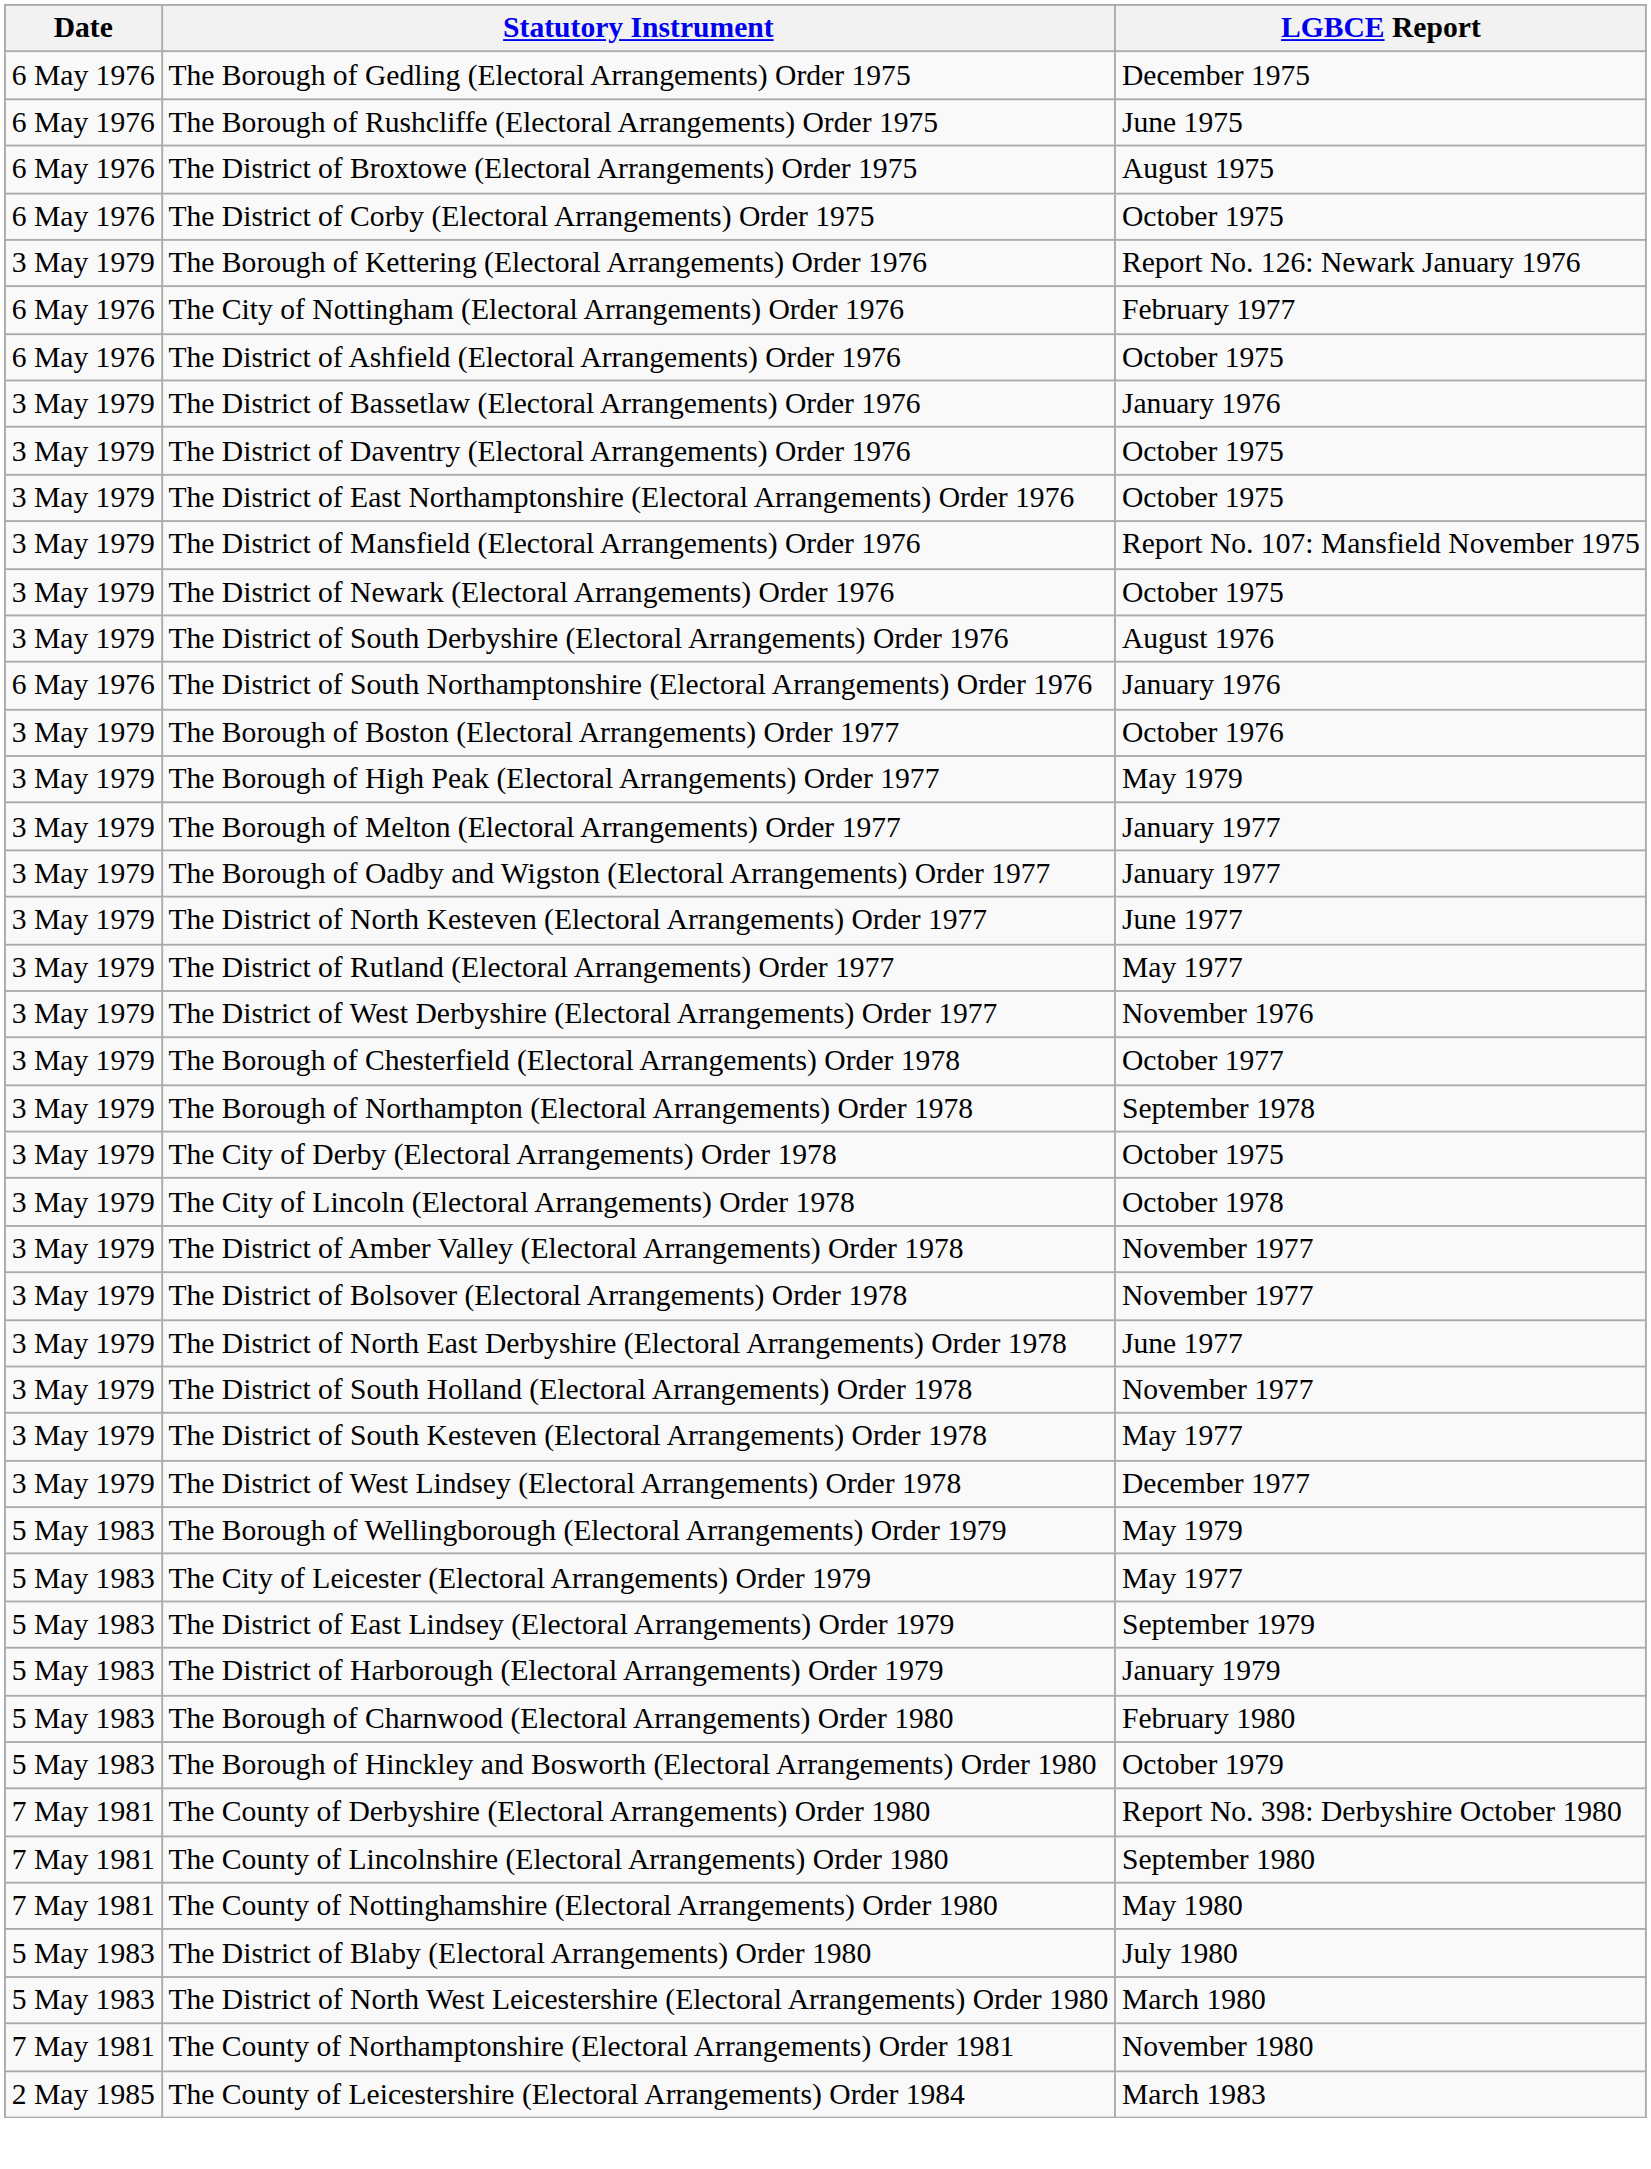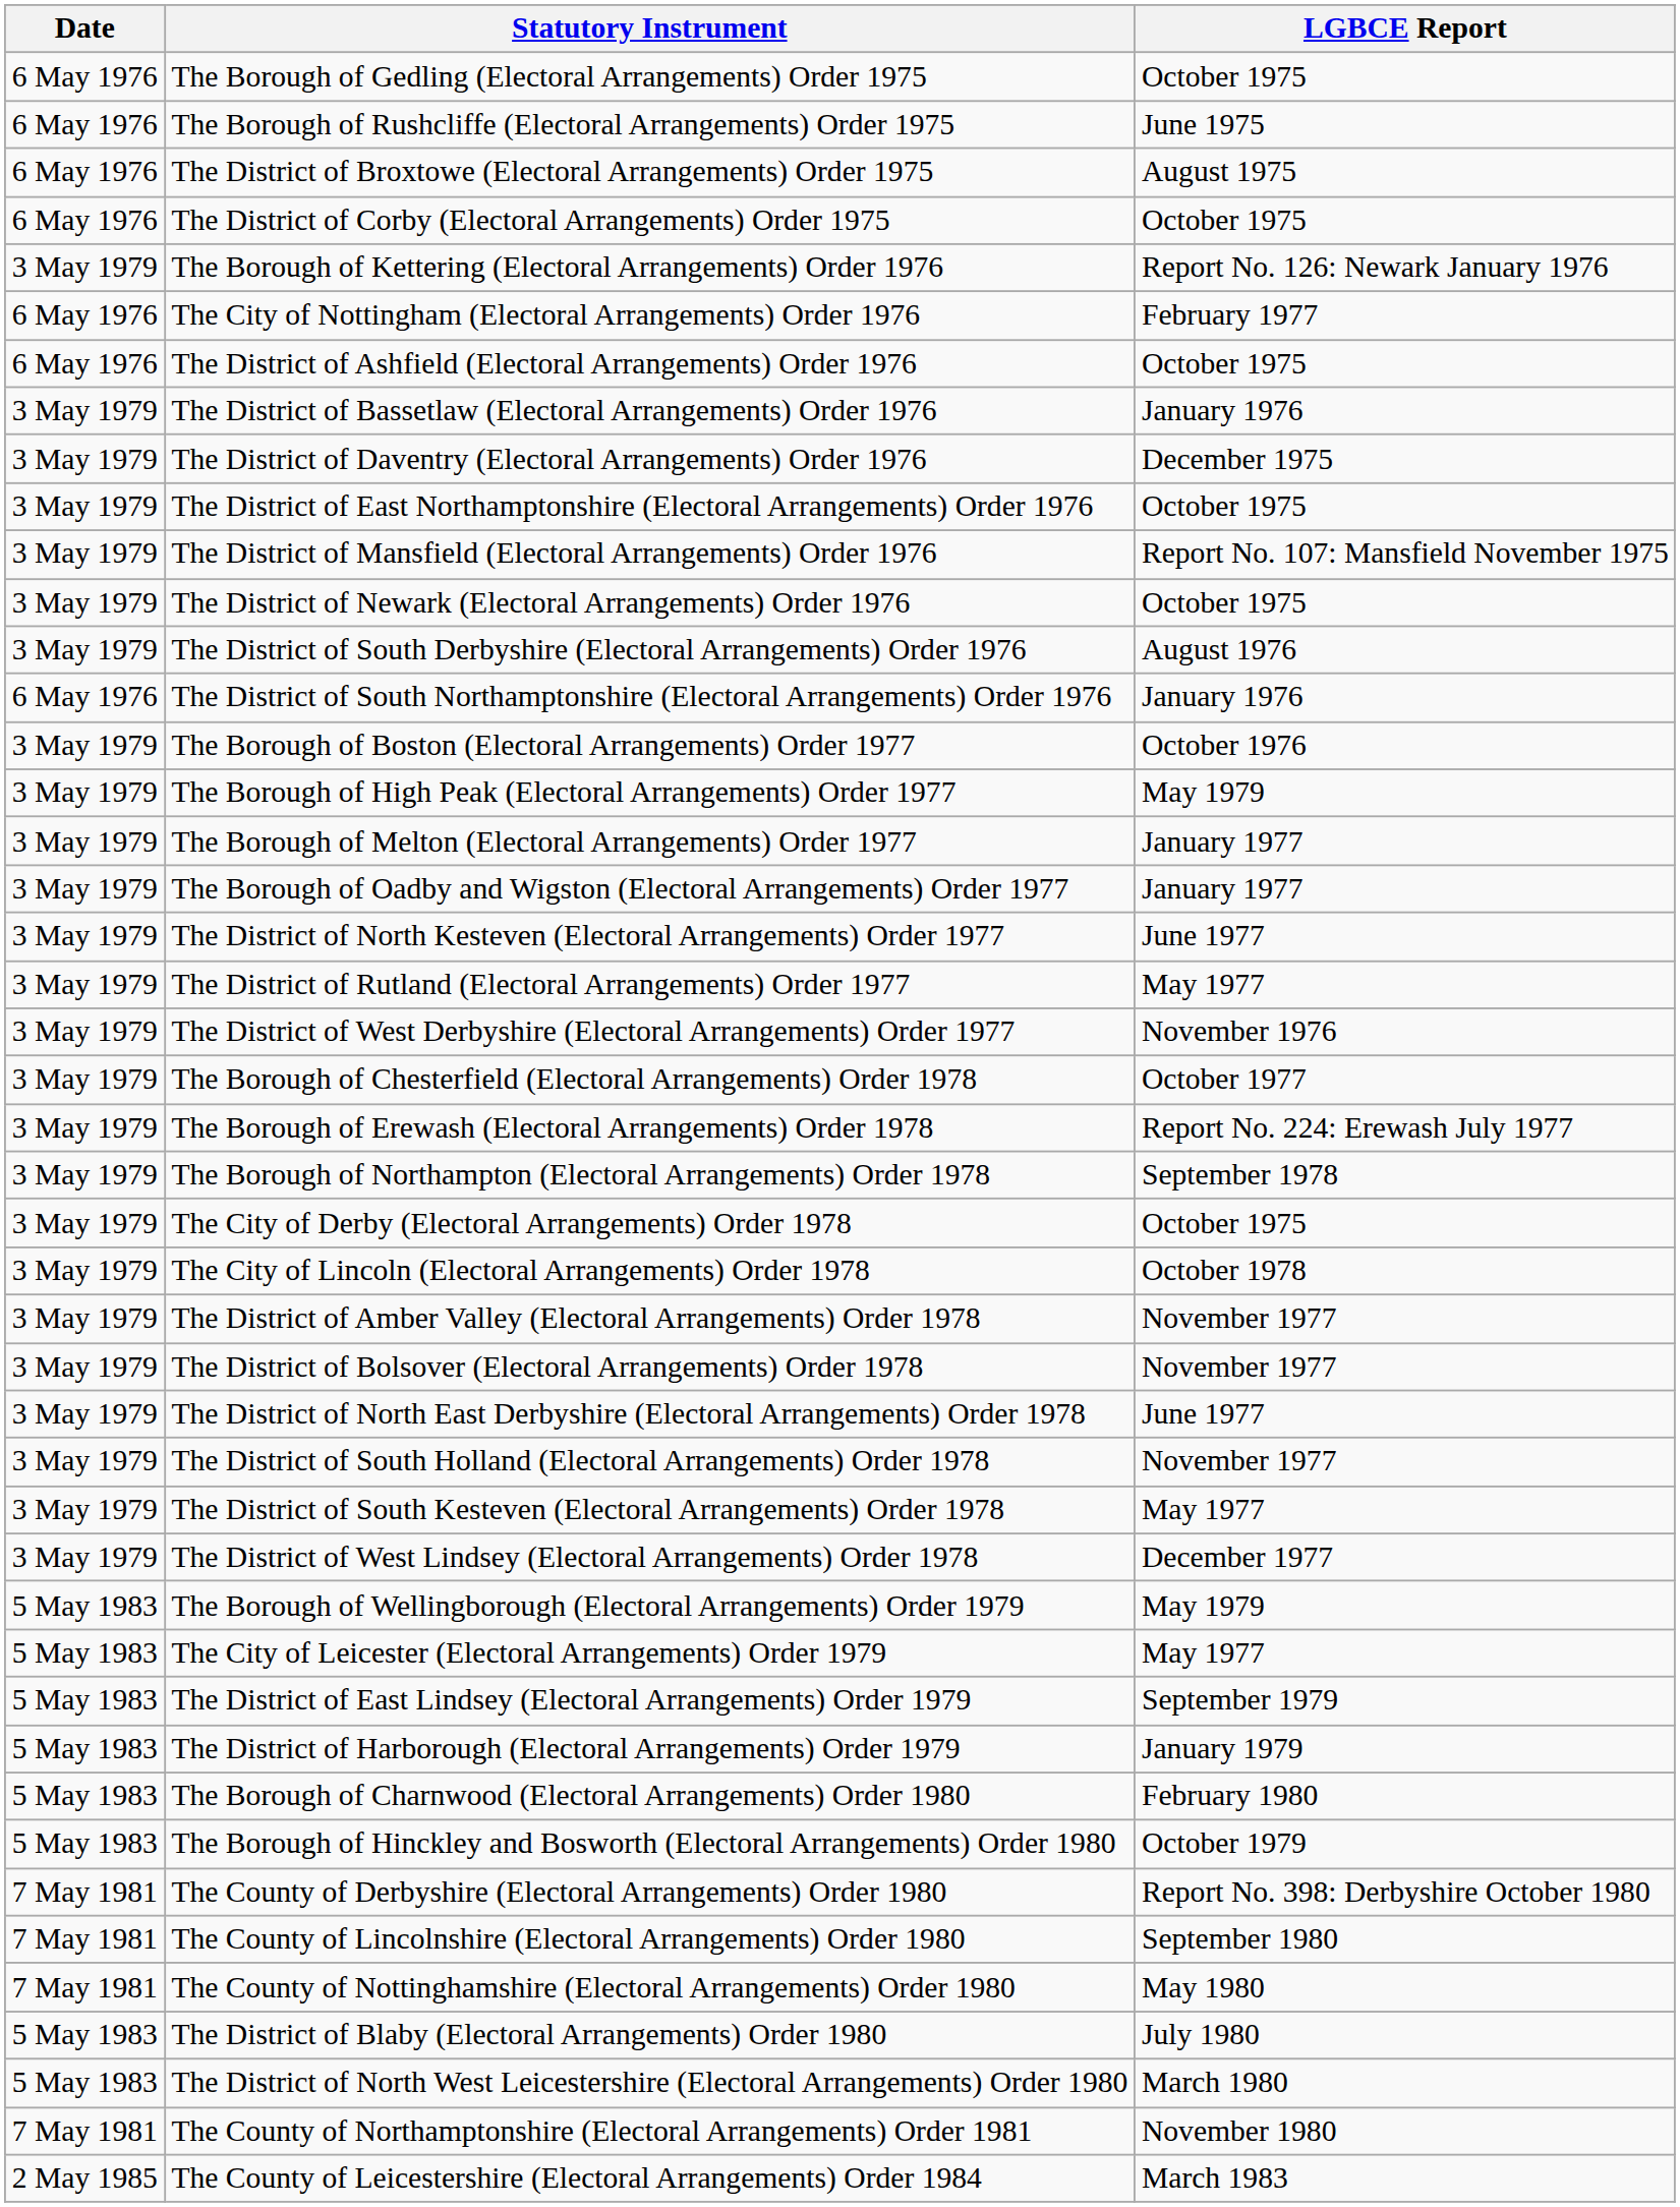 <table class="wikitable sortable">
 <tr>
 <th>Date</th>
 <th><a href='#'>Statutory Instrument</a></th>
 <th><a href='#'>LGBCE</a> Report</th>
 </tr>
 <tr>
 <td>6 May 1976</td>
 <td>The Borough of Gedling (Electoral Arrangements) Order 1975</td>
-<td> December 1975</td>
+<td> October 1975</td>
 </tr>
 <tr>
 <td>6 May 1976</td>
 <td>The Borough of Rushcliffe (Electoral Arrangements) Order 1975</td>
 <td> June 1975</td>
 </tr>
 <tr>
 <td>6 May 1976</td>
 <td>The District of Broxtowe (Electoral Arrangements) Order 1975</td>
 <td> August 1975</td>
 </tr>
 <tr>
 <td>6 May 1976</td>
 <td>The District of Corby (Electoral Arrangements) Order 1975</td>
 <td> October 1975</td>
 </tr>
 <tr>
 <td>3 May 1979</td>
 <td>The Borough of Kettering (Electoral Arrangements) Order 1976</td>
 <td>Report No. 126: Newark January 1976</td>
 </tr>
 <tr>
 <td>6 May 1976</td>
 <td>The City of Nottingham (Electoral Arrangements) Order 1976</td>
 <td> February 1977</td>
 </tr>
 <tr>
 <td>6 May 1976</td>
 <td>The District of Ashfield (Electoral Arrangements) Order 1976</td>
 <td> October 1975</td>
 </tr>
 <tr>
 <td>3 May 1979</td>
 <td>The District of Bassetlaw (Electoral Arrangements) Order 1976</td>
 <td> January 1976</td>
 </tr>
 <tr>
 <td>3 May 1979</td>
 <td>The District of Daventry (Electoral Arrangements) Order 1976</td>
-<td> October 1975</td>
+<td> December 1975</td>
 </tr>
 <tr>
 <td>3 May 1979</td>
 <td>The District of East Northamptonshire (Electoral Arrangements) Order 1976</td>
 <td> October 1975</td>
 </tr>
 <tr>
 <td>3 May 1979</td>
 <td>The District of Mansfield (Electoral Arrangements) Order 1976</td>
 <td>Report No. 107: Mansfield November 1975</td>
 </tr>
 <tr>
 <td>3 May 1979</td>
 <td>The District of Newark (Electoral Arrangements) Order 1976</td>
 <td> October 1975</td>
 </tr>
 <tr>
 <td>3 May 1979</td>
 <td>The District of South Derbyshire (Electoral Arrangements) Order 1976</td>
 <td> August 1976</td>
 </tr>
 <tr>
 <td>6 May 1976</td>
 <td>The District of South Northamptonshire (Electoral Arrangements) Order 1976</td>
 <td> January 1976</td>
 </tr>
 <tr>
 <td>3 May 1979</td>
 <td>The Borough of Boston (Electoral Arrangements) Order 1977</td>
 <td> October 1976</td>
 </tr>
 <tr>
 <td>3 May 1979</td>
 <td>The Borough of High Peak (Electoral Arrangements) Order 1977</td>
 <td> May 1979</td>
 </tr>
 <tr>
 <td>3 May 1979</td>
 <td>The Borough of Melton (Electoral Arrangements) Order 1977</td>
 <td> January 1977</td>
 </tr>
 <tr>
 <td>3 May 1979</td>
 <td>The Borough of Oadby and Wigston (Electoral Arrangements) Order 1977</td>
 <td> January 1977</td>
 </tr>
 <tr>
 <td>3 May 1979</td>
 <td>The District of North Kesteven (Electoral Arrangements) Order 1977</td>
 <td> June 1977</td>
 </tr>
 <tr>
 <td>3 May 1979</td>
 <td>The District of Rutland (Electoral Arrangements) Order 1977</td>
 <td> May 1977</td>
 </tr>
 <tr>
 <td>3 May 1979</td>
 <td>The District of West Derbyshire (Electoral Arrangements) Order 1977</td>
 <td> November 1976</td>
 </tr>
 <tr>
 <td>3 May 1979</td>
 <td>The Borough of Chesterfield (Electoral Arrangements) Order 1978</td>
 <td> October 1977</td>
+</tr>
+<tr>
+<td>3 May 1979</td>
+<td>The Borough of Erewash (Electoral Arrangements) Order 1978</td>
+<td>Report No. 224: Erewash July 1977</td>
 </tr>
 <tr>
 <td>3 May 1979</td>
 <td>The Borough of Northampton (Electoral Arrangements) Order 1978</td>
 <td> September 1978</td>
 </tr>
 <tr>
 <td>3 May 1979</td>
 <td>The City of Derby (Electoral Arrangements) Order 1978</td>
 <td> October 1975</td>
 </tr>
 <tr>
 <td>3 May 1979</td>
 <td>The City of Lincoln (Electoral Arrangements) Order 1978</td>
 <td> October 1978</td>
 </tr>
 <tr>
 <td>3 May 1979</td>
 <td>The District of Amber Valley (Electoral Arrangements) Order 1978</td>
 <td> November 1977</td>
 </tr>
 <tr>
 <td>3 May 1979</td>
 <td>The District of Bolsover (Electoral Arrangements) Order 1978</td>
 <td> November 1977</td>
 </tr>
 <tr>
 <td>3 May 1979</td>
 <td>The District of North East Derbyshire (Electoral Arrangements) Order 1978</td>
 <td> June 1977</td>
 </tr>
 <tr>
 <td>3 May 1979</td>
 <td>The District of South Holland (Electoral Arrangements) Order 1978</td>
 <td> November 1977</td>
 </tr>
 <tr>
 <td>3 May 1979</td>
 <td>The District of South Kesteven (Electoral Arrangements) Order 1978</td>
 <td> May 1977</td>
 </tr>
 <tr>
 <td>3 May 1979</td>
 <td>The District of West Lindsey (Electoral Arrangements) Order 1978</td>
 <td> December 1977</td>
 </tr>
 <tr>
 <td>5 May 1983</td>
 <td>The Borough of Wellingborough (Electoral Arrangements) Order 1979</td>
 <td> May 1979</td>
 </tr>
 <tr>
 <td>5 May 1983</td>
 <td>The City of Leicester (Electoral Arrangements) Order 1979</td>
 <td> May 1977</td>
 </tr>
 <tr>
 <td>5 May 1983</td>
 <td>The District of East Lindsey (Electoral Arrangements) Order 1979</td>
 <td> September 1979</td>
 </tr>
 <tr>
 <td>5 May 1983</td>
 <td>The District of Harborough (Electoral Arrangements) Order 1979</td>
 <td> January 1979</td>
 </tr>
 <tr>
 <td>5 May 1983</td>
 <td>The Borough of Charnwood (Electoral Arrangements) Order 1980</td>
 <td> February 1980</td>
 </tr>
 <tr>
 <td>5 May 1983</td>
 <td>The Borough of Hinckley and Bosworth (Electoral Arrangements) Order 1980</td>
 <td> October 1979</td>
 </tr>
 <tr>
 <td>7 May 1981</td>
 <td>The County of Derbyshire (Electoral Arrangements) Order 1980</td>
 <td>Report No. 398: Derbyshire October 1980</td>
 </tr>
 <tr>
 <td>7 May 1981</td>
 <td>The County of Lincolnshire (Electoral Arrangements) Order 1980</td>
 <td> September 1980</td>
 </tr>
 <tr>
 <td>7 May 1981</td>
 <td>The County of Nottinghamshire (Electoral Arrangements) Order 1980</td>
 <td> May 1980</td>
 </tr>
 <tr>
 <td>5 May 1983</td>
 <td>The District of Blaby (Electoral Arrangements) Order 1980</td>
 <td> July 1980</td>
 </tr>
 <tr>
 <td>5 May 1983</td>
 <td>The District of North West Leicestershire (Electoral Arrangements) Order 1980</td>
 <td> March 1980</td>
 </tr>
 <tr>
 <td>7 May 1981</td>
 <td>The County of Northamptonshire (Electoral Arrangements) Order 1981</td>
 <td> November 1980</td>
 </tr>
 <tr>
 <td>2 May 1985</td>
 <td>The County of Leicestershire (Electoral Arrangements) Order 1984</td>
 <td> March 1983</td>
 </tr>
 </table>
